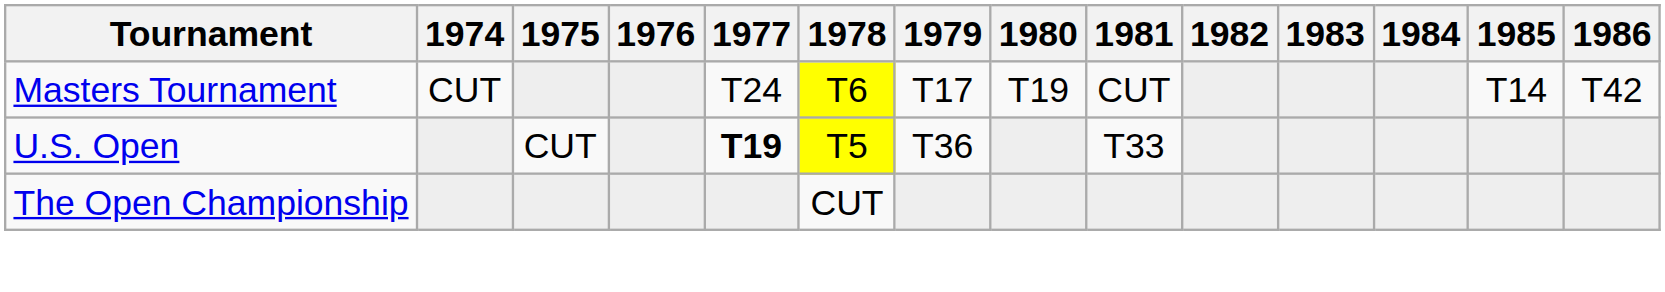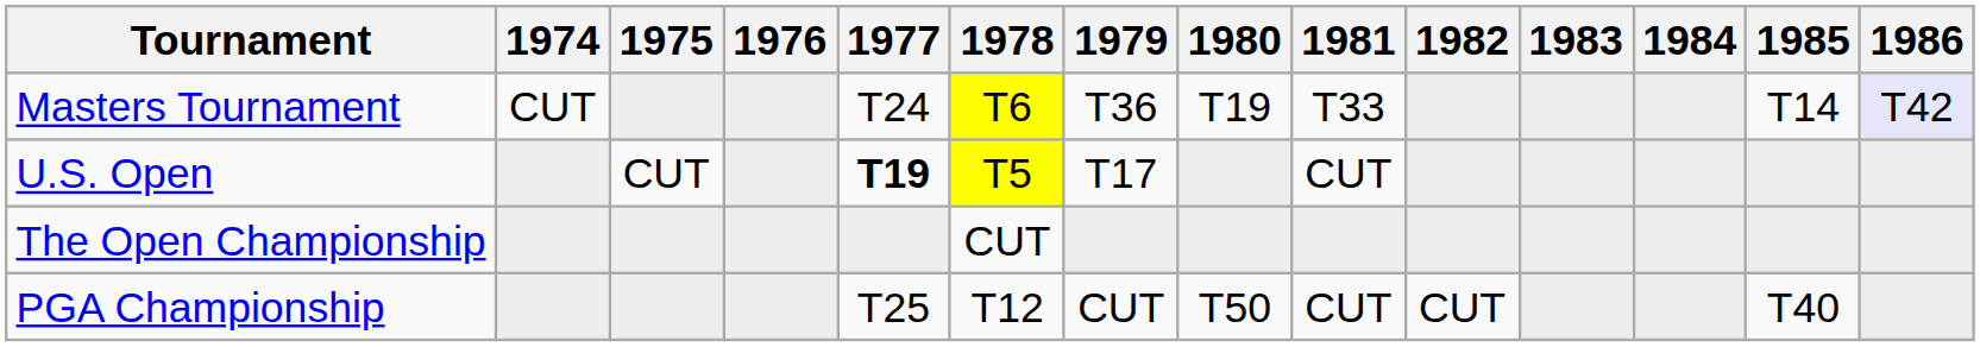 <table class="wikitable" style="font-size:95%;text-align:center;">
 <tr>
 <th>Tournament</th>
 <th>1974</th>
 <th>1975</th>
 <th>1976</th>
 <th>1977</th>
 <th>1978</th>
 <th>1979</th>
 <th>1980</th>
 <th>1981</th>
 <th>1982</th>
 <th>1983</th>
 <th>1984</th>
 <th>1985</th>
 <th>1986</th>
 </tr>
 <tr>
 <td align=left><a href='#'>Masters Tournament</a></td>
 <td>CUT</td>
 <td style="background:#eeeeee;"></td>
 <td style="background:#eeeeee;"></td>
 <td>T24</td>
 <td style="background:yellow;">T6</td>
-<td>T17</td>
+<td>T36</td>
 <td>T19</td>
-<td>CUT</td>
+<td>T33</td>
 <td style="background:#eeeeee;"></td>
 <td style="background:#eeeeee;"></td>
 <td style="background:#eeeeee;"></td>
 <td>T14</td>
-<td>T42</td>
+<td style="background: lavender;">T42</td>
 </tr>
 <tr>
 <td align=left><a href='#'>U.S. Open</a></td>
 <td style="background:#eeeeee;"></td>
 <td>CUT</td>
 <td style="background:#eeeeee;"></td>
 <td><strong>T19</strong></td>
 <td style="background:yellow;">T5</td>
-<td>T36</td>
+<td>T17</td>
 <td style="background:#eeeeee;"></td>
-<td>T33</td>
+<td>CUT</td>
 <td style="background:#eeeeee;"></td>
 <td style="background:#eeeeee;"></td>
 <td style="background:#eeeeee;"></td>
 <td style="background:#eeeeee;"></td>
 <td style="background:#eeeeee;"></td>
 </tr>
 <tr>
 <td align=left><a href='#'>The Open Championship</a></td>
 <td style="background:#eeeeee;"></td>
 <td style="background:#eeeeee;"></td>
 <td style="background:#eeeeee;"></td>
 <td style="background:#eeeeee;"></td>
 <td>CUT</td>
 <td style="background:#eeeeee;"></td>
 <td style="background:#eeeeee;"></td>
 <td style="background:#eeeeee;"></td>
 <td style="background:#eeeeee;"></td>
 <td style="background:#eeeeee;"></td>
 <td style="background:#eeeeee;"></td>
 <td style="background:#eeeeee;"></td>
 <td style="background:#eeeeee;"></td>
 </tr>
+<tr>
+<td align=left><a href='#'>PGA Championship</a></td>
+<td style="background:#eeeeee;"></td>
+<td style="background:#eeeeee;"></td>
+<td style="background:#eeeeee;"></td>
+<td>T25</td>
+<td>T12</td>
+<td>CUT</td>
+<td>T50</td>
+<td>CUT</td>
+<td>CUT</td>
+<td style="background:#eeeeee;"></td>
+<td style="background:#eeeeee;"></td>
+<td>T40</td>
+<td style="background:#eeeeee;"></td>
+</tr>
 </table>
